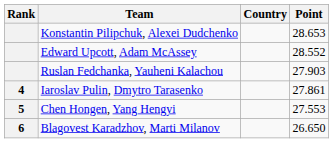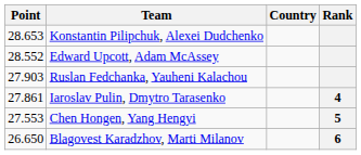 <table class="wikitable sortable">
 <tr>
-<th>Rank</th>
+<th>Point</th>
 <th>Team</th>
 <th>Country</th>
-<th>Point</th>
+<th>Rank</th>
 </tr>
 <tr>
-<th></th>
+<td>28.653</td>
 <td><a href='#'>Konstantin Pilipchuk</a>, <a href='#'>Alexei Dudchenko</a></td>
 <td></td>
-<td>28.653</td>
+<th></th>
 </tr>
 <tr>
-<th></th>
+<td>28.552</td>
 <td><a href='#'>Edward Upcott</a>, <a href='#'>Adam McAssey</a></td>
 <td></td>
-<td>28.552</td>
+<th></th>
 </tr>
 <tr>
-<th></th>
+<td>27.903</td>
 <td><a href='#'>Ruslan Fedchanka</a>, <a href='#'>Yauheni Kalachou</a></td>
 <td></td>
-<td>27.903</td>
+<th></th>
 </tr>
 <tr>
-<th>4</th>
+<td>27.861</td>
 <td><a href='#'>Iaroslav Pulin</a>, <a href='#'>Dmytro Tarasenko</a></td>
 <td></td>
-<td>27.861</td>
+<th>4</th>
 </tr>
 <tr>
-<th>5</th>
+<td>27.553</td>
 <td><a href='#'>Chen Hongen</a>, <a href='#'>Yang Hengyi</a></td>
 <td></td>
-<td>27.553</td>
+<th>5</th>
 </tr>
 <tr>
-<th>6</th>
+<td>26.650</td>
 <td><a href='#'>Blagovest Karadzhov</a>, <a href='#'>Marti Milanov</a></td>
 <td></td>
-<td>26.650</td>
+<th>6</th>
 </tr>
 </table>
